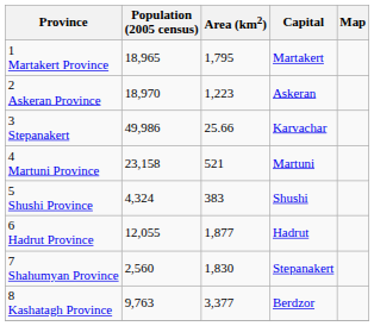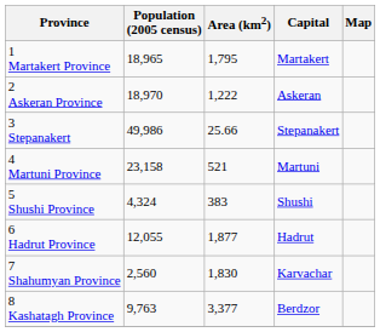 <table class="wikitable sortable">
 <tr>
 <th>Province</th>
 <th>Population<br>(2005 census)</th>
 <th>Area (km<sup>2</sup>)</th>
 <th>Capital</th>
 <th>Map</th>
 </tr>
 <tr>
 <td>1<br><a href='#'>Martakert Province</a></td>
 <td>18,965</td>
 <td>1,795</td>
 <td><a href='#'>Martakert</a></td>
 <td></td>
 </tr>
 <tr>
 <td>2<br><a href='#'>Askeran Province</a></td>
 <td>18,970</td>
-<td>1,223</td>
+<td>1,222</td>
 <td><a href='#'>Askeran</a></td>
 <td></td>
 </tr>
 <tr>
 <td>3<br><a href='#'>Stepanakert</a></td>
 <td>49,986</td>
 <td>25.66</td>
-<td><a href='#'>Karvachar</a></td>
+<td><a href='#'>Stepanakert</a></td>
 <td></td>
 </tr>
 <tr>
 <td>4<br><a href='#'>Martuni Province</a></td>
 <td>23,158</td>
 <td>521</td>
 <td><a href='#'>Martuni</a></td>
 <td></td>
 </tr>
 <tr>
 <td>5<br><a href='#'>Shushi Province</a></td>
 <td>4,324</td>
 <td>383</td>
 <td><a href='#'>Shushi</a></td>
 <td></td>
 </tr>
 <tr>
 <td>6<br><a href='#'>Hadrut Province</a></td>
 <td>12,055</td>
 <td>1,877</td>
 <td><a href='#'>Hadrut</a></td>
 <td></td>
 </tr>
 <tr>
 <td>7<br><a href='#'>Shahumyan Province</a></td>
 <td>2,560</td>
 <td>1,830</td>
-<td><a href='#'>Stepanakert</a></td>
+<td><a href='#'>Karvachar</a></td>
 <td></td>
 </tr>
 <tr>
 <td>8<br><a href='#'>Kashatagh Province</a></td>
 <td>9,763</td>
 <td>3,377</td>
 <td><a href='#'>Berdzor</a></td>
 <td></td>
 </tr>
 <tr>
 </tr>
 </table>
